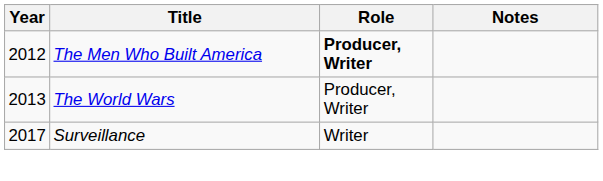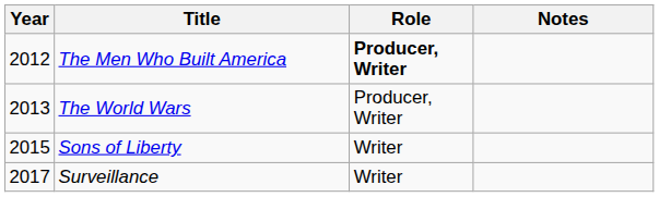 <table class="wikitable sortable">
 <tr>
 <th>Year</th>
 <th style="width:250px;">Title</th>
 <th style="width:100px;">Role</th>
 <th style="width:150px;">Notes</th>
 </tr>
 <tr>
 <td>2012</td>
 <td><em><a href='#'>The Men Who Built America</a></em></td>
 <td><strong>Producer, Writer</strong></td>
 <td></td>
 </tr>
 <tr>
 <td>2013</td>
 <td><em><a href='#'>The World Wars</a></em></td>
 <td>Producer, Writer</td>
 <td></td>
 </tr>
 <tr>
+<td>2015</td>
+<td><em><a href='#'>Sons of Liberty</a></em></td>
+<td>Writer</td>
+<td></td>
+</tr>
+<tr>
 <td>2017</td>
 <td><em>Surveillance</em></td>
 <td>Writer</td>
 <td></td>
 </tr>
 </table>
